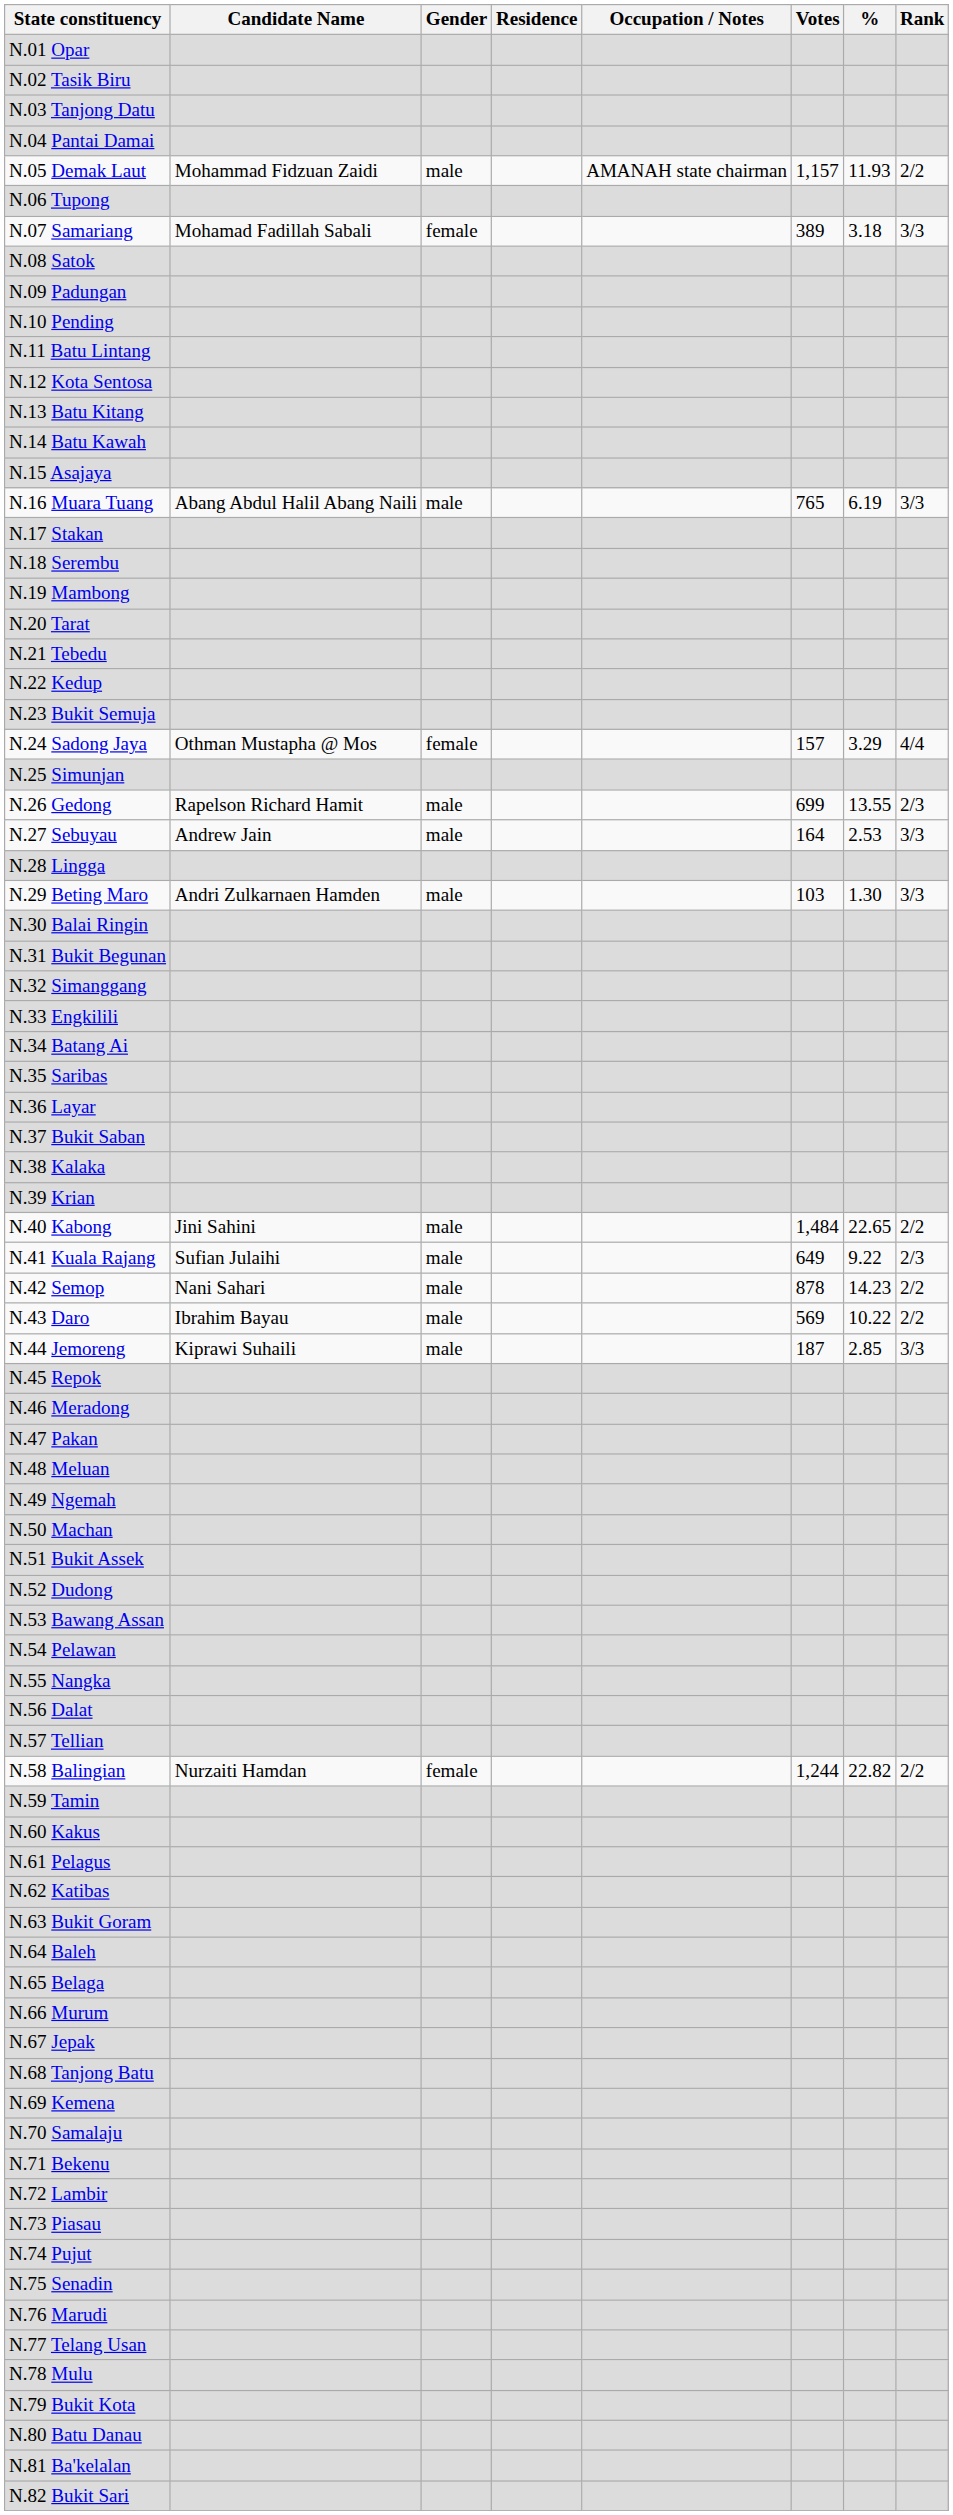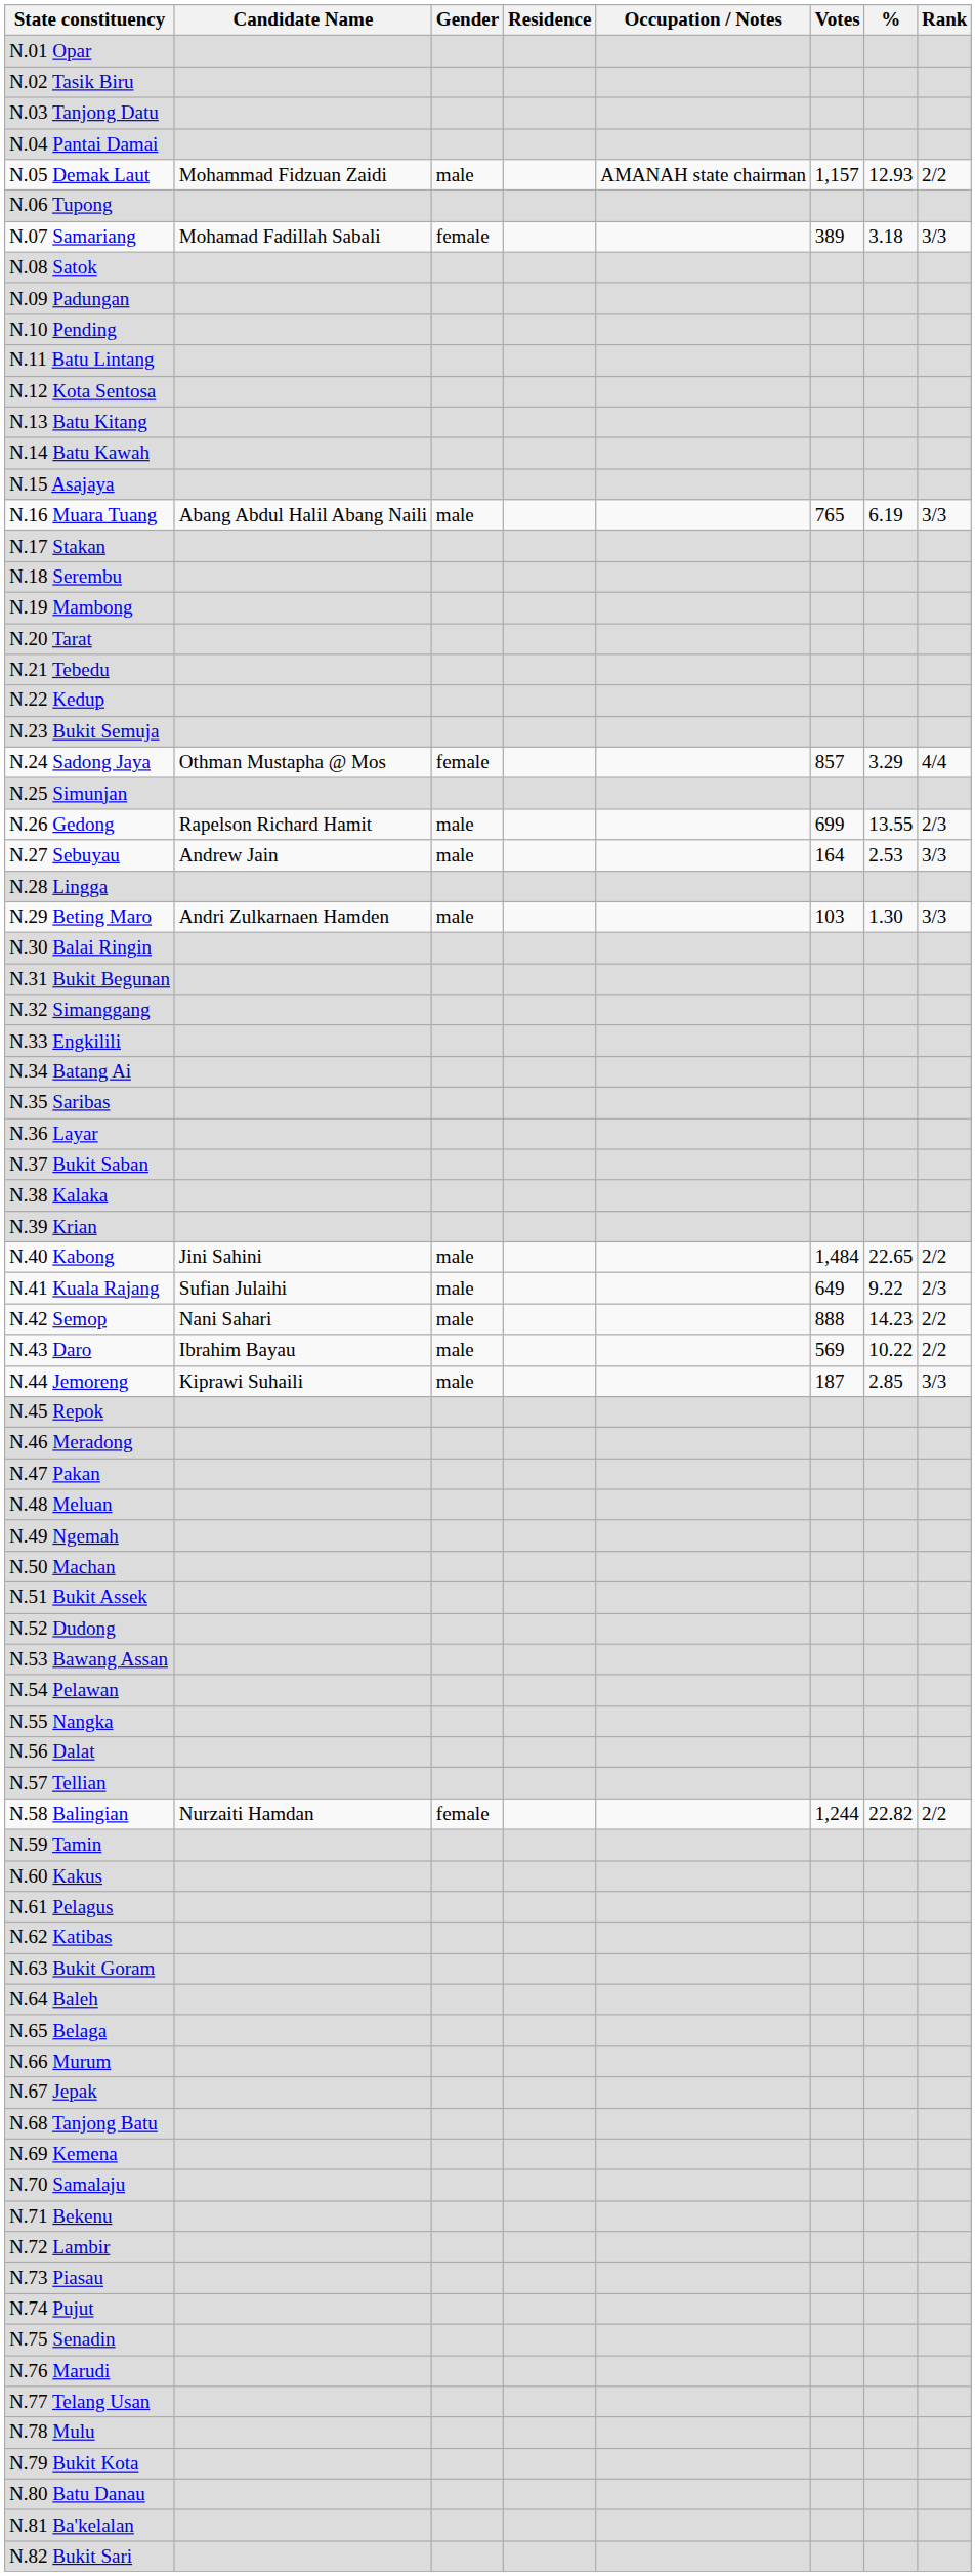 <table class="wikitable sortable">
 <tr>
 <th>State constituency</th>
 <th>Candidate Name</th>
 <th>Gender</th>
 <th>Residence</th>
 <th>Occupation / Notes</th>
 <th>Votes</th>
 <th>%</th>
 <th>Rank</th>
 </tr>
 <tr style="background: gainsboro;">
 <td>N.01 <a href='#'>Opar</a></td>
 <td></td>
 <td></td>
 <td></td>
 <td></td>
 <td></td>
 <td></td>
 <td></td>
 </tr>
 <tr style="background: gainsboro;">
 <td>N.02 <a href='#'>Tasik Biru</a></td>
 <td></td>
 <td></td>
 <td></td>
 <td></td>
 <td></td>
 <td></td>
 <td></td>
 </tr>
 <tr style="background: gainsboro;">
 <td>N.03 <a href='#'>Tanjong Datu</a></td>
 <td></td>
 <td></td>
 <td></td>
 <td></td>
 <td></td>
 <td></td>
 <td></td>
 </tr>
 <tr style="background: gainsboro;">
 <td>N.04 <a href='#'>Pantai Damai</a></td>
 <td></td>
 <td></td>
 <td></td>
 <td></td>
 <td></td>
 <td></td>
 <td></td>
 </tr>
 <tr>
 <td>N.05 <a href='#'>Demak Laut</a></td>
 <td>Mohammad Fidzuan Zaidi</td>
 <td>male</td>
 <td></td>
 <td>AMANAH state chairman</td>
 <td>1,157</td>
-<td>11.93</td>
+<td>12.93</td>
 <td>2/2</td>
 </tr>
 <tr style="background: gainsboro;">
 <td>N.06 <a href='#'>Tupong</a></td>
 <td></td>
 <td></td>
 <td></td>
 <td></td>
 <td></td>
 <td></td>
 <td></td>
 </tr>
 <tr>
 <td>N.07 <a href='#'>Samariang</a></td>
 <td>Mohamad Fadillah Sabali</td>
 <td>female</td>
 <td></td>
 <td></td>
 <td>389</td>
 <td>3.18</td>
 <td>3/3</td>
 </tr>
 <tr style="background: gainsboro;">
 <td>N.08 <a href='#'>Satok</a></td>
 <td></td>
 <td></td>
 <td></td>
 <td></td>
 <td></td>
 <td></td>
 <td></td>
 </tr>
 <tr style="background: gainsboro;">
 <td>N.09 <a href='#'>Padungan</a></td>
 <td></td>
 <td></td>
 <td></td>
 <td></td>
 <td></td>
 <td></td>
 <td></td>
 </tr>
 <tr style="background: gainsboro;">
 <td>N.10 <a href='#'>Pending</a></td>
 <td></td>
 <td></td>
 <td></td>
 <td></td>
 <td></td>
 <td></td>
 <td></td>
 </tr>
 <tr style="background: gainsboro;">
 <td>N.11 <a href='#'>Batu Lintang</a></td>
 <td></td>
 <td></td>
 <td></td>
 <td></td>
 <td></td>
 <td></td>
 <td></td>
 </tr>
 <tr style="background: gainsboro;">
 <td>N.12 <a href='#'>Kota Sentosa</a></td>
 <td></td>
 <td></td>
 <td></td>
 <td></td>
 <td></td>
 <td></td>
 <td></td>
 </tr>
 <tr style="background: gainsboro;">
 <td>N.13 <a href='#'>Batu Kitang</a></td>
 <td></td>
 <td></td>
 <td></td>
 <td></td>
 <td></td>
 <td></td>
 <td></td>
 </tr>
 <tr style="background: gainsboro;">
 <td>N.14 <a href='#'>Batu Kawah</a></td>
 <td></td>
 <td></td>
 <td></td>
 <td></td>
 <td></td>
 <td></td>
 <td></td>
 </tr>
 <tr style="background: gainsboro;">
 <td>N.15 <a href='#'>Asajaya</a></td>
 <td></td>
 <td></td>
 <td></td>
 <td></td>
 <td></td>
 <td></td>
 <td></td>
 </tr>
 <tr>
 <td>N.16 <a href='#'>Muara Tuang</a></td>
 <td>Abang Abdul Halil Abang Naili</td>
 <td>male</td>
 <td></td>
 <td></td>
 <td>765</td>
 <td>6.19</td>
 <td>3/3</td>
 </tr>
 <tr style="background: gainsboro;">
 <td>N.17 <a href='#'>Stakan</a></td>
 <td></td>
 <td></td>
 <td></td>
 <td></td>
 <td></td>
 <td></td>
 <td></td>
 </tr>
 <tr style="background: gainsboro;">
 <td>N.18 <a href='#'>Serembu</a></td>
 <td></td>
 <td></td>
 <td></td>
 <td></td>
 <td></td>
 <td></td>
 <td></td>
 </tr>
 <tr style="background: gainsboro;">
 <td>N.19 <a href='#'>Mambong</a></td>
 <td></td>
 <td></td>
 <td></td>
 <td></td>
 <td></td>
 <td></td>
 <td></td>
 </tr>
 <tr style="background: gainsboro;">
 <td>N.20 <a href='#'>Tarat</a></td>
 <td></td>
 <td></td>
 <td></td>
 <td></td>
 <td></td>
 <td></td>
 <td></td>
 </tr>
 <tr style="background: gainsboro;">
 <td>N.21 <a href='#'>Tebedu</a></td>
 <td></td>
 <td></td>
 <td></td>
 <td></td>
 <td></td>
 <td></td>
 <td></td>
 </tr>
 <tr style="background: gainsboro;">
 <td>N.22 <a href='#'>Kedup</a></td>
 <td></td>
 <td></td>
 <td></td>
 <td></td>
 <td></td>
 <td></td>
 <td></td>
 </tr>
 <tr style="background: gainsboro;">
 <td>N.23 <a href='#'>Bukit Semuja</a></td>
 <td></td>
 <td></td>
 <td></td>
 <td></td>
 <td></td>
 <td></td>
 <td></td>
 </tr>
 <tr>
 <td>N.24 <a href='#'>Sadong Jaya</a></td>
 <td>Othman Mustapha @ Mos</td>
 <td>female</td>
 <td></td>
 <td></td>
-<td>157</td>
+<td>857</td>
 <td>3.29</td>
 <td>4/4</td>
 </tr>
 <tr style="background: gainsboro;">
 <td>N.25 <a href='#'>Simunjan</a></td>
 <td></td>
 <td></td>
 <td></td>
 <td></td>
 <td></td>
 <td></td>
 <td></td>
 </tr>
 <tr>
 <td>N.26 <a href='#'>Gedong</a></td>
 <td>Rapelson Richard Hamit</td>
 <td>male</td>
 <td></td>
 <td></td>
 <td>699</td>
 <td>13.55</td>
 <td>2/3</td>
 </tr>
 <tr>
 <td>N.27 <a href='#'>Sebuyau</a></td>
 <td>Andrew Jain</td>
 <td>male</td>
 <td></td>
 <td></td>
 <td>164</td>
 <td>2.53</td>
 <td>3/3</td>
 </tr>
 <tr style="background: gainsboro;">
 <td>N.28 <a href='#'>Lingga</a></td>
 <td></td>
 <td></td>
 <td></td>
 <td></td>
 <td></td>
 <td></td>
 <td></td>
 </tr>
 <tr>
 <td>N.29 <a href='#'>Beting Maro</a></td>
 <td>Andri Zulkarnaen Hamden</td>
 <td>male</td>
 <td></td>
 <td></td>
 <td>103</td>
 <td>1.30</td>
 <td>3/3</td>
 </tr>
 <tr style="background: gainsboro;">
 <td>N.30 <a href='#'>Balai Ringin</a></td>
 <td></td>
 <td></td>
 <td></td>
 <td></td>
 <td></td>
 <td></td>
 <td></td>
 </tr>
 <tr style="background: gainsboro;">
 <td>N.31 <a href='#'>Bukit Begunan</a></td>
 <td></td>
 <td></td>
 <td></td>
 <td></td>
 <td></td>
 <td></td>
 <td></td>
 </tr>
 <tr style="background: gainsboro;">
 <td>N.32 <a href='#'>Simanggang</a></td>
 <td></td>
 <td></td>
 <td></td>
 <td></td>
 <td></td>
 <td></td>
 <td></td>
 </tr>
 <tr style="background: gainsboro;">
 <td>N.33 <a href='#'>Engkilili</a></td>
 <td></td>
 <td></td>
 <td></td>
 <td></td>
 <td></td>
 <td></td>
 <td></td>
 </tr>
 <tr style="background: gainsboro;">
 <td>N.34 <a href='#'>Batang Ai</a></td>
 <td></td>
 <td></td>
 <td></td>
 <td></td>
 <td></td>
 <td></td>
 <td></td>
 </tr>
 <tr style="background: gainsboro;">
 <td>N.35 <a href='#'>Saribas</a></td>
 <td></td>
 <td></td>
 <td></td>
 <td></td>
 <td></td>
 <td></td>
 <td></td>
 </tr>
 <tr style="background: gainsboro;">
 <td>N.36 <a href='#'>Layar</a></td>
 <td></td>
 <td></td>
 <td></td>
 <td></td>
 <td></td>
 <td></td>
 <td></td>
 </tr>
 <tr style="background: gainsboro;">
 <td>N.37 <a href='#'>Bukit Saban</a></td>
 <td></td>
 <td></td>
 <td></td>
 <td></td>
 <td></td>
 <td></td>
 <td></td>
 </tr>
 <tr style="background: gainsboro;">
 <td>N.38 <a href='#'>Kalaka</a></td>
 <td></td>
 <td></td>
 <td></td>
 <td></td>
 <td></td>
 <td></td>
 <td></td>
 </tr>
 <tr style="background: gainsboro;">
 <td>N.39 <a href='#'>Krian</a></td>
 <td></td>
 <td></td>
 <td></td>
 <td></td>
 <td></td>
 <td></td>
 <td></td>
 </tr>
 <tr>
 <td>N.40 <a href='#'>Kabong</a></td>
 <td>Jini Sahini</td>
 <td>male</td>
 <td></td>
 <td></td>
 <td>1,484</td>
 <td>22.65</td>
 <td>2/2</td>
 </tr>
 <tr>
 <td>N.41 <a href='#'>Kuala Rajang</a></td>
 <td>Sufian Julaihi</td>
 <td>male</td>
 <td></td>
 <td></td>
 <td>649</td>
 <td>9.22</td>
 <td>2/3</td>
 </tr>
 <tr>
 <td>N.42 <a href='#'>Semop</a></td>
 <td>Nani Sahari</td>
 <td>male</td>
 <td></td>
 <td></td>
-<td>878</td>
+<td>888</td>
 <td>14.23</td>
 <td>2/2</td>
 </tr>
 <tr>
 <td>N.43 <a href='#'>Daro</a></td>
 <td>Ibrahim Bayau</td>
 <td>male</td>
 <td></td>
 <td></td>
 <td>569</td>
 <td>10.22</td>
 <td>2/2</td>
 </tr>
 <tr>
 <td>N.44 <a href='#'>Jemoreng</a></td>
 <td>Kiprawi Suhaili</td>
 <td>male</td>
 <td></td>
 <td></td>
 <td>187</td>
 <td>2.85</td>
 <td>3/3</td>
 </tr>
 <tr style="background: gainsboro;">
 <td>N.45 <a href='#'>Repok</a></td>
 <td></td>
 <td></td>
 <td></td>
 <td></td>
 <td></td>
 <td></td>
 <td></td>
 </tr>
 <tr style="background: gainsboro;">
 <td>N.46 <a href='#'>Meradong</a></td>
 <td></td>
 <td></td>
 <td></td>
 <td></td>
 <td></td>
 <td></td>
 <td></td>
 </tr>
 <tr style="background: gainsboro;">
 <td>N.47 <a href='#'>Pakan</a></td>
 <td></td>
 <td></td>
 <td></td>
 <td></td>
 <td></td>
 <td></td>
 <td></td>
 </tr>
 <tr style="background: gainsboro;">
 <td>N.48 <a href='#'>Meluan</a></td>
 <td></td>
 <td></td>
 <td></td>
 <td></td>
 <td></td>
 <td></td>
 <td></td>
 </tr>
 <tr style="background: gainsboro;">
 <td>N.49 <a href='#'>Ngemah</a></td>
 <td></td>
 <td></td>
 <td></td>
 <td></td>
 <td></td>
 <td></td>
 <td></td>
 </tr>
 <tr style="background: gainsboro;">
 <td>N.50 <a href='#'>Machan</a></td>
 <td></td>
 <td></td>
 <td></td>
 <td></td>
 <td></td>
 <td></td>
 <td></td>
 </tr>
 <tr style="background: gainsboro;">
 <td>N.51 <a href='#'>Bukit Assek</a></td>
 <td></td>
 <td></td>
 <td></td>
 <td></td>
 <td></td>
 <td></td>
 <td></td>
 </tr>
 <tr style="background: gainsboro;">
 <td>N.52 <a href='#'>Dudong</a></td>
 <td></td>
 <td></td>
 <td></td>
 <td></td>
 <td></td>
 <td></td>
 <td></td>
 </tr>
 <tr style="background: gainsboro;">
 <td>N.53 <a href='#'>Bawang Assan</a></td>
 <td></td>
 <td></td>
 <td></td>
 <td></td>
 <td></td>
 <td></td>
 <td></td>
 </tr>
 <tr style="background: gainsboro;">
 <td>N.54 <a href='#'>Pelawan</a></td>
 <td></td>
 <td></td>
 <td></td>
 <td></td>
 <td></td>
 <td></td>
 <td></td>
 </tr>
 <tr style="background: gainsboro;">
 <td>N.55 <a href='#'>Nangka</a></td>
 <td></td>
 <td></td>
 <td></td>
 <td></td>
 <td></td>
 <td></td>
 <td></td>
 </tr>
 <tr style="background: gainsboro;">
 <td>N.56 <a href='#'>Dalat</a></td>
 <td></td>
 <td></td>
 <td></td>
 <td></td>
 <td></td>
 <td></td>
 <td></td>
 </tr>
 <tr style="background: gainsboro;">
 <td>N.57 <a href='#'>Tellian</a></td>
 <td></td>
 <td></td>
 <td></td>
 <td></td>
 <td></td>
 <td></td>
 <td></td>
 </tr>
 <tr>
 <td>N.58 <a href='#'>Balingian</a></td>
 <td>Nurzaiti Hamdan</td>
 <td>female</td>
 <td></td>
 <td></td>
 <td>1,244</td>
 <td>22.82</td>
 <td>2/2</td>
 </tr>
 <tr style="background: gainsboro;">
 <td>N.59 <a href='#'>Tamin</a></td>
 <td></td>
 <td></td>
 <td></td>
 <td></td>
 <td></td>
 <td></td>
 <td></td>
 </tr>
 <tr style="background: gainsboro;">
 <td>N.60 <a href='#'>Kakus</a></td>
 <td></td>
 <td></td>
 <td></td>
 <td></td>
 <td></td>
 <td></td>
 <td></td>
 </tr>
 <tr style="background: gainsboro;">
 <td>N.61 <a href='#'>Pelagus</a></td>
 <td></td>
 <td></td>
 <td></td>
 <td></td>
 <td></td>
 <td></td>
 <td></td>
 </tr>
 <tr style="background: gainsboro;">
 <td>N.62 <a href='#'>Katibas</a></td>
 <td></td>
 <td></td>
 <td></td>
 <td></td>
 <td></td>
 <td></td>
 <td></td>
 </tr>
 <tr style="background: gainsboro;">
 <td>N.63 <a href='#'>Bukit Goram</a></td>
 <td></td>
 <td></td>
 <td></td>
 <td></td>
 <td></td>
 <td></td>
 <td></td>
 </tr>
 <tr style="background: gainsboro;">
 <td>N.64 <a href='#'>Baleh</a></td>
 <td></td>
 <td></td>
 <td></td>
 <td></td>
 <td></td>
 <td></td>
 <td></td>
 </tr>
 <tr style="background: gainsboro;">
 <td>N.65 <a href='#'>Belaga</a></td>
 <td></td>
 <td></td>
 <td></td>
 <td></td>
 <td></td>
 <td></td>
 <td></td>
 </tr>
 <tr style="background: gainsboro;">
 <td>N.66 <a href='#'>Murum</a></td>
 <td></td>
 <td></td>
 <td></td>
 <td></td>
 <td></td>
 <td></td>
 <td></td>
 </tr>
 <tr style="background: gainsboro;">
 <td>N.67 <a href='#'>Jepak</a></td>
 <td></td>
 <td></td>
 <td></td>
 <td></td>
 <td></td>
 <td></td>
 <td></td>
 </tr>
 <tr style="background: gainsboro;">
 <td>N.68 <a href='#'>Tanjong Batu</a></td>
 <td></td>
 <td></td>
 <td></td>
 <td></td>
 <td></td>
 <td></td>
 <td></td>
 </tr>
 <tr style="background: gainsboro;">
 <td>N.69 <a href='#'>Kemena</a></td>
 <td></td>
 <td></td>
 <td></td>
 <td></td>
 <td></td>
 <td></td>
 <td></td>
 </tr>
 <tr style="background: gainsboro;">
 <td>N.70 <a href='#'>Samalaju</a></td>
 <td></td>
 <td></td>
 <td></td>
 <td></td>
 <td></td>
 <td></td>
 <td></td>
 </tr>
 <tr style="background: gainsboro;">
 <td>N.71 <a href='#'>Bekenu</a></td>
 <td></td>
 <td></td>
 <td></td>
 <td></td>
 <td></td>
 <td></td>
 <td></td>
 </tr>
 <tr style="background: gainsboro;">
 <td>N.72 <a href='#'>Lambir</a></td>
 <td></td>
 <td></td>
 <td></td>
 <td></td>
 <td></td>
 <td></td>
 <td></td>
 </tr>
 <tr style="background: gainsboro;">
 <td>N.73 <a href='#'>Piasau</a></td>
 <td></td>
 <td></td>
 <td></td>
 <td></td>
 <td></td>
 <td></td>
 <td></td>
 </tr>
 <tr style="background: gainsboro;">
 <td>N.74 <a href='#'>Pujut</a></td>
 <td></td>
 <td></td>
 <td></td>
 <td></td>
 <td></td>
 <td></td>
 <td></td>
 </tr>
 <tr style="background: gainsboro;">
 <td>N.75 <a href='#'>Senadin</a></td>
 <td></td>
 <td></td>
 <td></td>
 <td></td>
 <td></td>
 <td></td>
 <td></td>
 </tr>
 <tr style="background: gainsboro;">
 <td>N.76 <a href='#'>Marudi</a></td>
 <td></td>
 <td></td>
 <td></td>
 <td></td>
 <td></td>
 <td></td>
 <td></td>
 </tr>
 <tr style="background: gainsboro;">
 <td>N.77 <a href='#'>Telang Usan</a></td>
 <td></td>
 <td></td>
 <td></td>
 <td></td>
 <td></td>
 <td></td>
 <td></td>
 </tr>
 <tr style="background: gainsboro;">
 <td>N.78 <a href='#'>Mulu</a></td>
 <td></td>
 <td></td>
 <td></td>
 <td></td>
 <td></td>
 <td></td>
 <td></td>
 </tr>
 <tr style="background: gainsboro;">
 <td>N.79 <a href='#'>Bukit Kota</a></td>
 <td></td>
 <td></td>
 <td></td>
 <td></td>
 <td></td>
 <td></td>
 <td></td>
 </tr>
 <tr style="background: gainsboro;">
 <td>N.80 <a href='#'>Batu Danau</a></td>
 <td></td>
 <td></td>
 <td></td>
 <td></td>
 <td></td>
 <td></td>
 <td></td>
 </tr>
 <tr style="background: gainsboro;">
 <td>N.81 <a href='#'>Ba'kelalan</a></td>
 <td></td>
 <td></td>
 <td></td>
 <td></td>
 <td></td>
 <td></td>
 <td></td>
 </tr>
 <tr style="background: gainsboro;">
 <td>N.82 <a href='#'>Bukit Sari</a></td>
 <td></td>
 <td></td>
 <td></td>
 <td></td>
 <td></td>
 <td></td>
 <td></td>
 </tr>
 </table>
